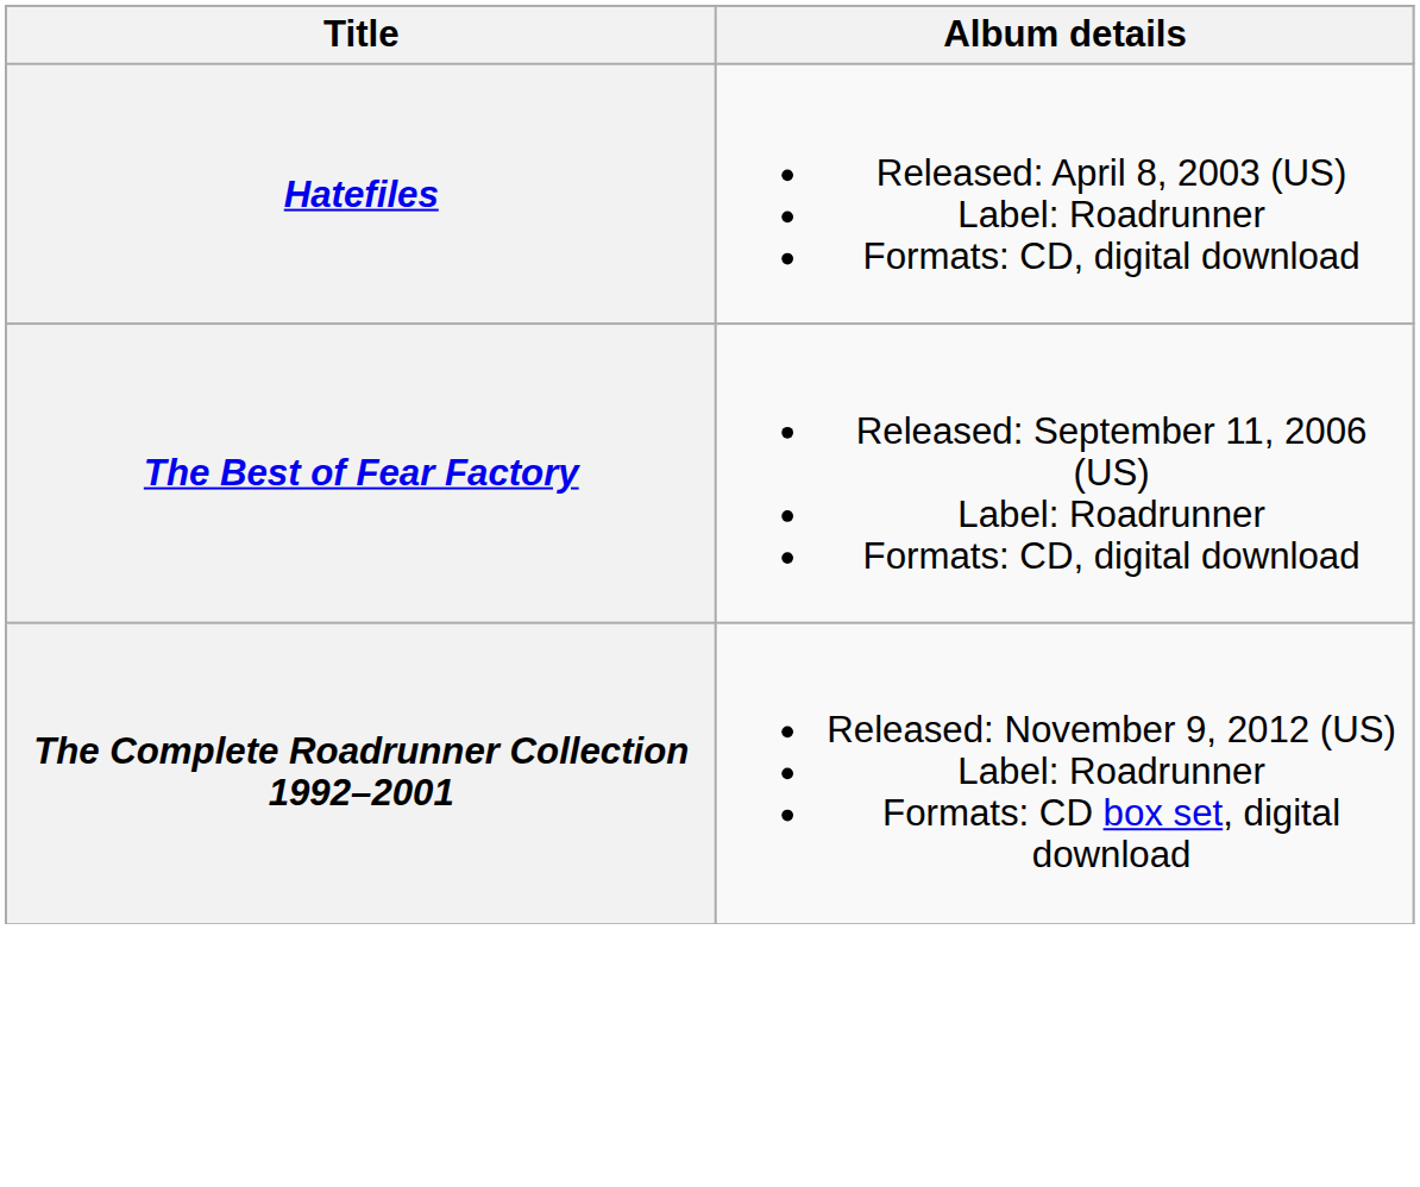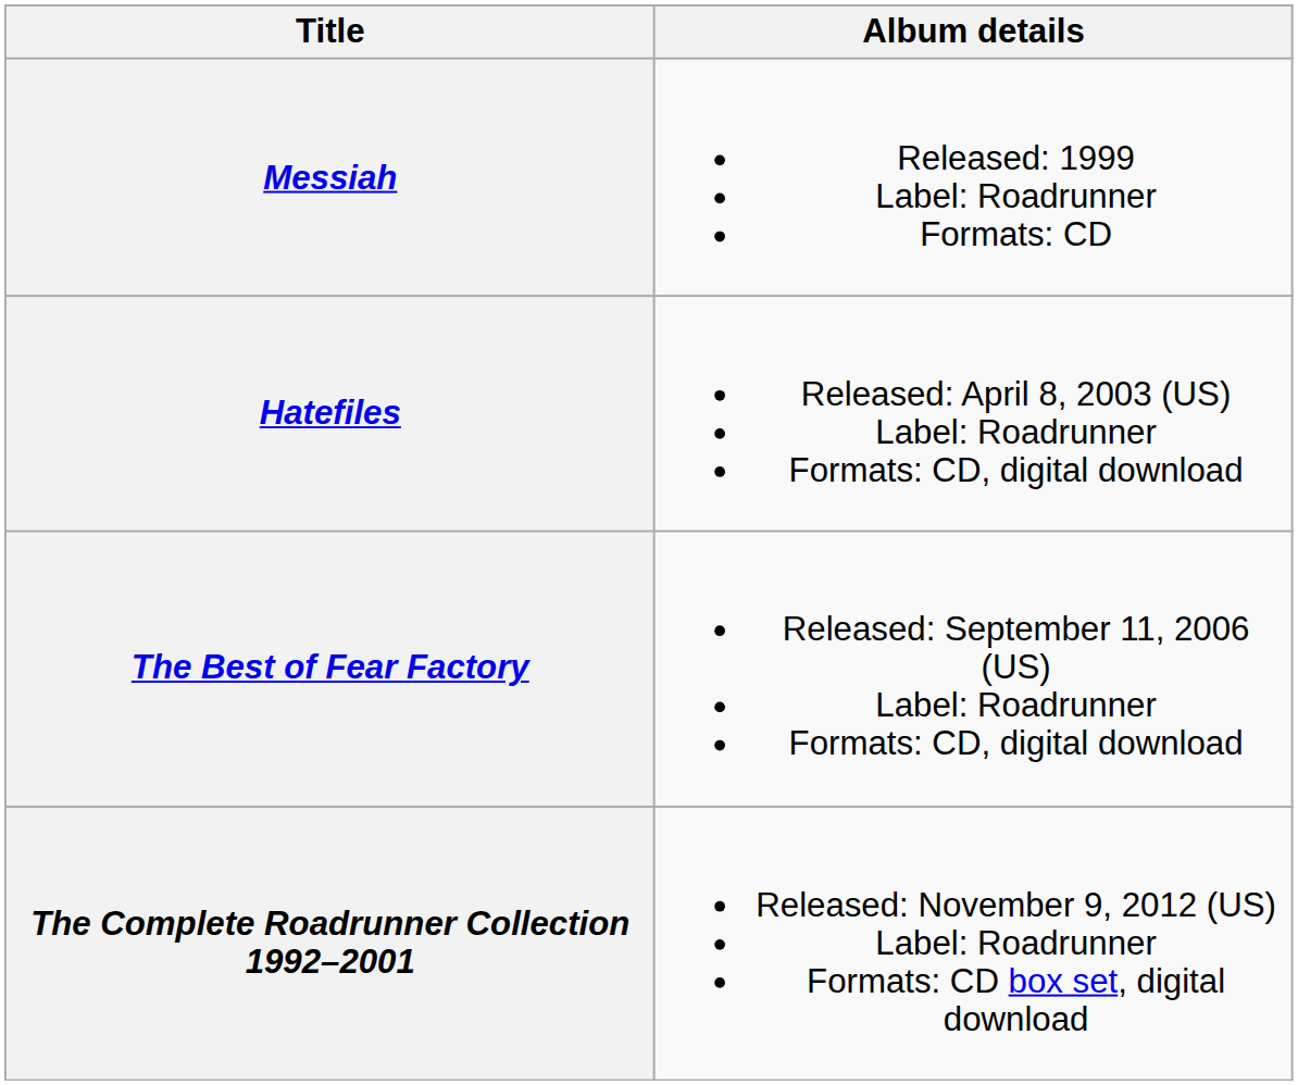 <table class="wikitable plainrowheaders" style="text-align:center;">
 <tr>
 <th scope="col" style="width:22em;">Title</th>
 <th scope="col" style="width:21em;">Album details</th>
+</tr>
+<tr>
+<th scope="row"><em><a href='#'>Messiah</a></em></th>
+<td><br><ul><li>Released: 1999</li><li>Label: Roadrunner</li><li>Formats: CD</li></ul></td>
 </tr>
 <tr>
 <th scope="row"><em><a href='#'>Hatefiles</a></em></th>
 <td><br><ul><li>Released: April 8, 2003 <span>(US)</span></li><li>Label: Roadrunner</li><li>Formats: CD, digital download</li></ul></td>
 </tr>
 <tr>
 <th scope="row"><em><a href='#'>The Best of Fear Factory</a></em></th>
 <td><br><ul><li>Released: September 11, 2006 <span>(US)</span></li><li>Label: Roadrunner</li><li>Formats: CD, digital download</li></ul></td>
 </tr>
 <tr>
 <th scope="row"><em>The Complete Roadrunner Collection 1992–2001</em></th>
 <td><br><ul><li>Released: November 9, 2012 <span>(US)</span></li><li>Label: Roadrunner</li><li>Formats: CD <a href='#'>box set</a>, digital download</li></ul></td>
 </tr>
 </table>
